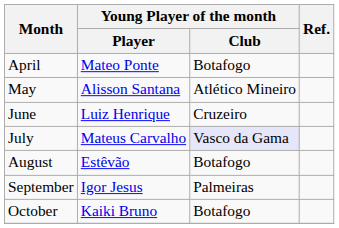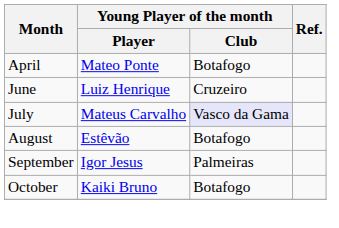 <table class="wikitable">
 <tr>
 <th rowspan="2">Month</th>
 <th colspan="2">Young Player of the month</th>
 <th rowspan="2">Ref.</th>
 </tr>
 <tr>
 <th>Player</th>
 <th>Club</th>
 </tr>
 <tr>
 <td>April</td>
 <td> <a href='#'>Mateo Ponte</a></td>
 <td>Botafogo</td>
-<td align="center"></td>
-</tr>
-<tr>
-<td>May</td>
-<td> <a href='#'>Alisson Santana</a></td>
-<td>Atlético Mineiro</td>
 <td align="center"></td>
 </tr>
 <tr>
 <td>June</td>
 <td> <a href='#'>Luiz Henrique</a></td>
 <td>Cruzeiro</td>
 <td align="center"></td>
 </tr>
 <tr>
 <td>July</td>
 <td> <a href='#'>Mateus Carvalho</a></td>
 <td style="background: lavender;">Vasco da Gama</td>
 <td align="center"></td>
 </tr>
 <tr>
 <td>August</td>
 <td> <a href='#'>Estêvão</a></td>
 <td>Botafogo</td>
 <td align="center"></td>
 </tr>
 <tr>
 <td>September</td>
 <td> <a href='#'>Igor Jesus</a></td>
 <td>Palmeiras</td>
 <td align="center"></td>
 </tr>
 <tr>
 <td>October</td>
 <td> <a href='#'>Kaiki Bruno</a></td>
 <td>Botafogo</td>
 <td align="center"></td>
 </tr>
 <tr>
 </tr>
 </table>
